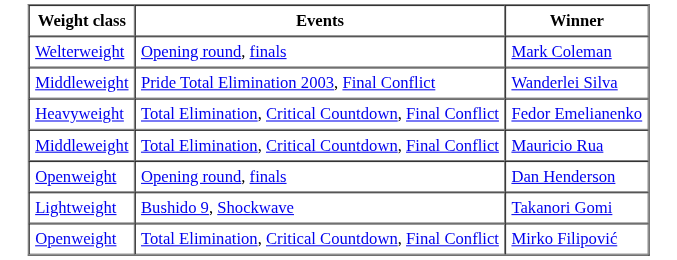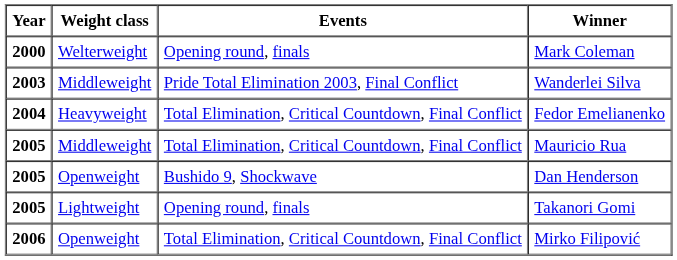 <table border="1" cellspacing="0" cellpadding="5" style="margin:auto;">
 <tr>
+<th>Year</th>
 <th>Weight class</th>
 <th>Events</th>
 <th>Winner</th>
 </tr>
 <tr>
+<td><strong>2000</strong></td>
 <td><a href='#'>Welterweight</a></td>
 <td><a href='#'>Opening round</a>, <a href='#'>finals</a></td>
 <td> <a href='#'>Mark Coleman</a></td>
 </tr>
 <tr>
+<td><strong>2003</strong></td>
 <td><a href='#'>Middleweight</a></td>
 <td><a href='#'>Pride Total Elimination 2003</a>, <a href='#'>Final Conflict</a></td>
 <td> <a href='#'>Wanderlei Silva</a></td>
 </tr>
 <tr>
+<td><strong>2004</strong></td>
 <td><a href='#'>Heavyweight</a></td>
 <td><a href='#'>Total Elimination</a>, <a href='#'>Critical Countdown</a>, <a href='#'>Final Conflict</a></td>
 <td> <a href='#'>Fedor Emelianenko</a></td>
 </tr>
 <tr>
+<td><strong>2005</strong></td>
 <td><a href='#'>Middleweight</a></td>
 <td><a href='#'>Total Elimination</a>, <a href='#'>Critical Countdown</a>, <a href='#'>Final Conflict</a></td>
 <td> <a href='#'>Mauricio Rua</a></td>
 </tr>
 <tr>
+<td><strong>2005</strong></td>
 <td><a href='#'>Openweight</a></td>
-<td><a href='#'>Opening round</a>, <a href='#'>finals</a></td>
+<td><a href='#'>Bushido 9</a>, <a href='#'>Shockwave</a></td>
 <td> <a href='#'>Dan Henderson</a></td>
 </tr>
 <tr>
+<td><strong>2005</strong></td>
 <td><a href='#'>Lightweight</a></td>
-<td><a href='#'>Bushido 9</a>, <a href='#'>Shockwave</a></td>
+<td><a href='#'>Opening round</a>, <a href='#'>finals</a></td>
 <td> <a href='#'>Takanori Gomi</a></td>
 </tr>
 <tr>
+<td><strong>2006</strong></td>
 <td><a href='#'>Openweight</a></td>
 <td><a href='#'>Total Elimination</a>, <a href='#'>Critical Countdown</a>, <a href='#'>Final Conflict</a></td>
 <td> <a href='#'>Mirko Filipović</a></td>
 </tr>
 </table>
